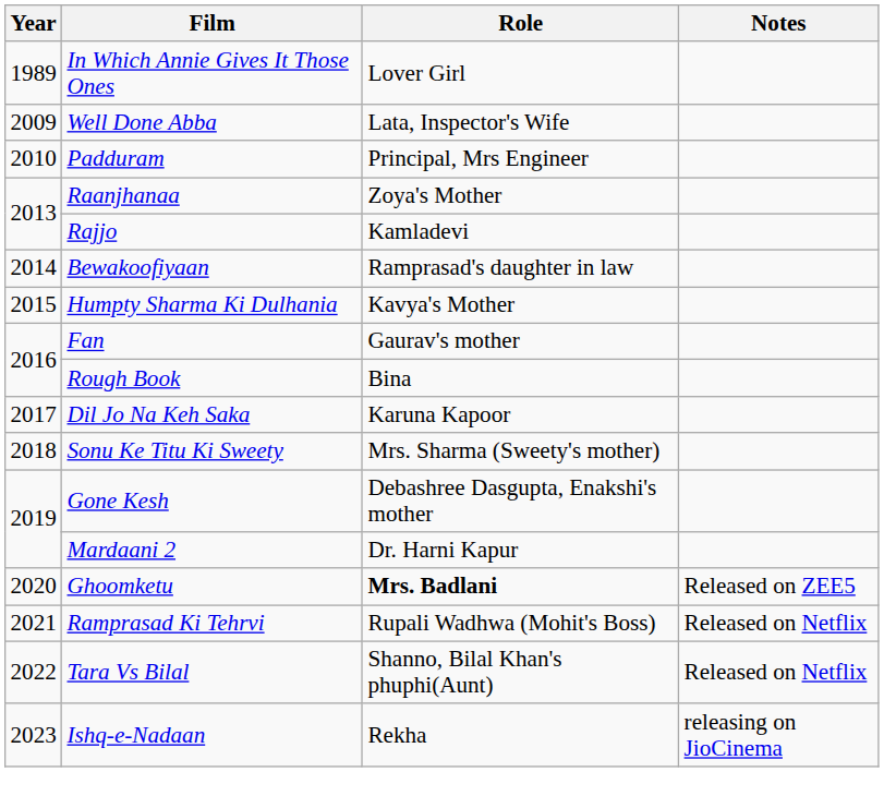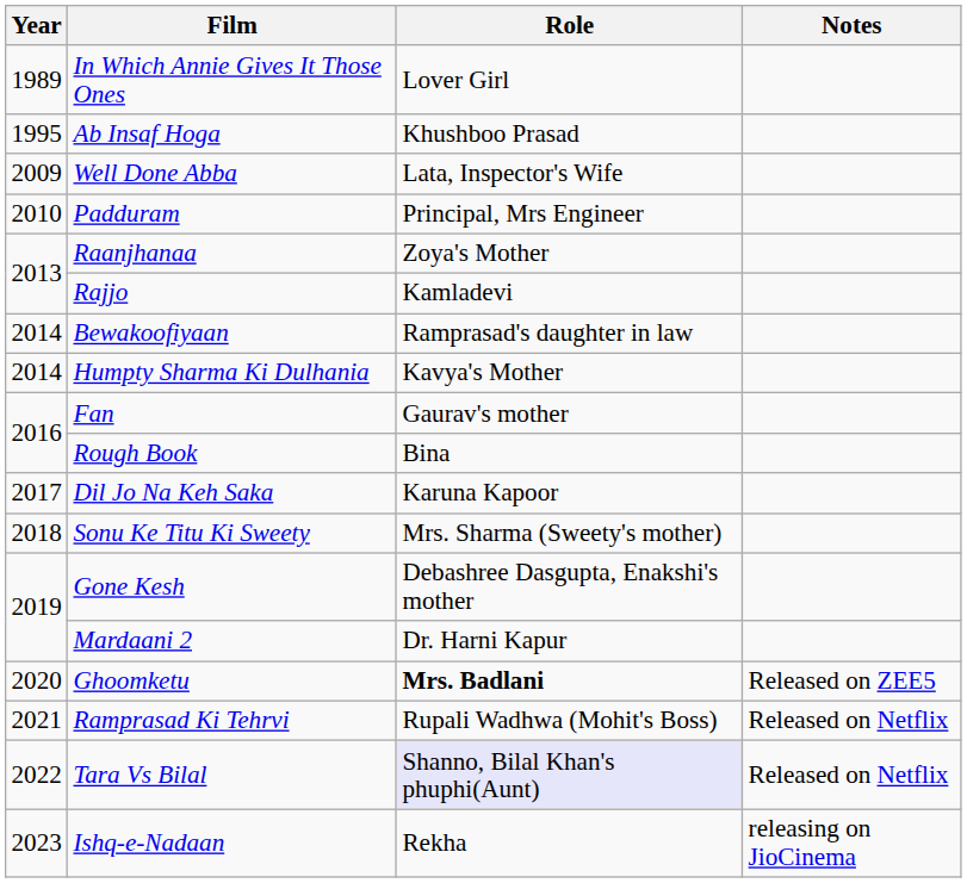 <table class= wikitable sortable>
 <tr>
 <th>Year</th>
 <th>Film</th>
 <th>Role</th>
 <th>Notes</th>
 </tr>
 <tr>
 <td>1989</td>
 <td><em><a href='#'>In Which Annie Gives It Those Ones</a></em></td>
 <td>Lover Girl</td>
+<td></td>
+</tr>
+<tr>
+<td>1995</td>
+<td><em><a href='#'>Ab Insaf Hoga</a></em></td>
+<td>Khushboo Prasad</td>
 <td></td>
 </tr>
 <tr>
 <td>2009</td>
 <td><em><a href='#'>Well Done Abba</a></em></td>
 <td>Lata, Inspector's Wife</td>
 <td></td>
 </tr>
 <tr>
 <td>2010</td>
 <td><em><a href='#'>Padduram</a></em></td>
 <td>Principal, Mrs Engineer</td>
 <td></td>
 </tr>
 <tr>
 <td rowspan=2>2013</td>
 <td><em><a href='#'>Raanjhanaa</a></em></td>
 <td>Zoya's Mother</td>
 <td></td>
 </tr>
 <tr>
 <td><em><a href='#'>Rajjo</a></em></td>
 <td>Kamladevi</td>
 <td></td>
 </tr>
 <tr>
 <td>2014</td>
 <td><em><a href='#'>Bewakoofiyaan</a></em></td>
 <td>Ramprasad's daughter in law</td>
 <td></td>
 </tr>
 <tr>
-<td>2015</td>
+<td>2014</td>
 <td><em><a href='#'>Humpty Sharma Ki Dulhania </a></em></td>
 <td>Kavya's Mother</td>
 <td></td>
 </tr>
 <tr>
 <td rowspan=2>2016</td>
 <td><em><a href='#'>Fan</a></em></td>
 <td>Gaurav's mother</td>
 <td></td>
 </tr>
 <tr>
 <td><em><a href='#'>Rough Book</a></em></td>
 <td>Bina</td>
 <td></td>
 </tr>
 <tr>
 <td>2017</td>
 <td><em><a href='#'>Dil Jo Na Keh Saka</a></em></td>
 <td>Karuna Kapoor</td>
 <td></td>
 </tr>
 <tr>
 <td>2018</td>
 <td><em><a href='#'>Sonu Ke Titu Ki Sweety</a></em></td>
 <td>Mrs. Sharma (Sweety's mother)</td>
 <td></td>
 </tr>
 <tr>
 <td rowspan="2">2019</td>
 <td><em><a href='#'>Gone Kesh</a></em></td>
 <td>Debashree Dasgupta, Enakshi's mother</td>
 <td></td>
 </tr>
 <tr>
 <td><em><a href='#'>Mardaani 2</a></em></td>
 <td>Dr. Harni Kapur</td>
 <td></td>
 </tr>
 <tr>
 <td>2020</td>
 <td><em><a href='#'>Ghoomketu</a></em></td>
 <td><strong>Mrs. Badlani</strong></td>
 <td>Released on <a href='#'>ZEE5</a></td>
 </tr>
 <tr>
 <td>2021</td>
 <td><em><a href='#'>Ramprasad Ki Tehrvi</a></em></td>
 <td>Rupali Wadhwa (Mohit's Boss)</td>
 <td>Released on <a href='#'>Netflix</a></td>
 </tr>
 <tr>
 <td>2022</td>
 <td><em><a href='#'>Tara Vs Bilal</a></em></td>
-<td>Shanno, Bilal Khan's phuphi(Aunt)</td>
+<td style="background: lavender;">Shanno, Bilal Khan's phuphi(Aunt)</td>
 <td>Released on <a href='#'>Netflix</a></td>
 </tr>
 <tr>
 <td>2023</td>
 <td><em><a href='#'>Ishq-e-Nadaan</a></em></td>
 <td>Rekha</td>
 <td>releasing on <a href='#'>JioCinema</a></td>
 </tr>
 </table>
